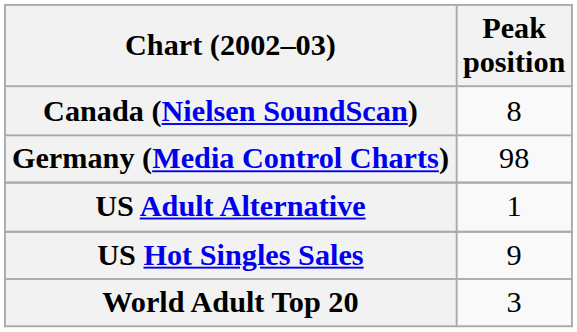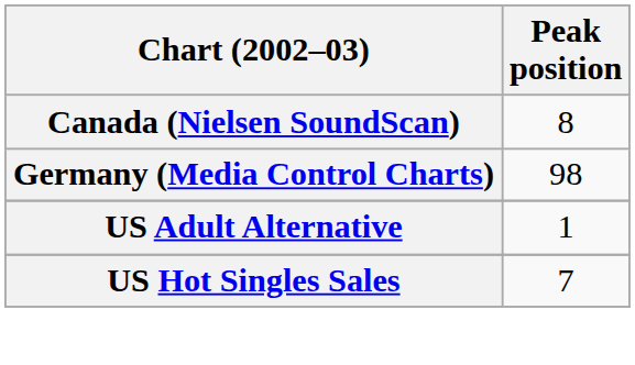 <table class="wikitable plainrowheaders" style="text-align: center;">
 <tr>
 <th scope="col">Chart (2002–03)</th>
 <th scope="col">Peak<br>position</th>
 </tr>
 <tr>
 <th scope="row">Canada (<a href='#'>Nielsen SoundScan</a>)</th>
 <td>8</td>
 </tr>
 <tr>
 <th scope="row">Germany (<a href='#'>Media Control Charts</a>)</th>
 <td>98</td>
 </tr>
 <tr>
 </tr>
 <tr>
 </tr>
 <tr>
 <th scope="row">US <a href='#'>Adult Alternative</a></th>
 <td>1</td>
 </tr>
 <tr>
 </tr>
 <tr>
 <th scope="row">US <a href='#'>Hot Singles Sales</a></th>
-<td>9</td>
-</tr>
-<tr>
-<th scope="row">World Adult Top 20</th>
-<td>3</td>
+<td>7</td>
 </tr>
 </table>
